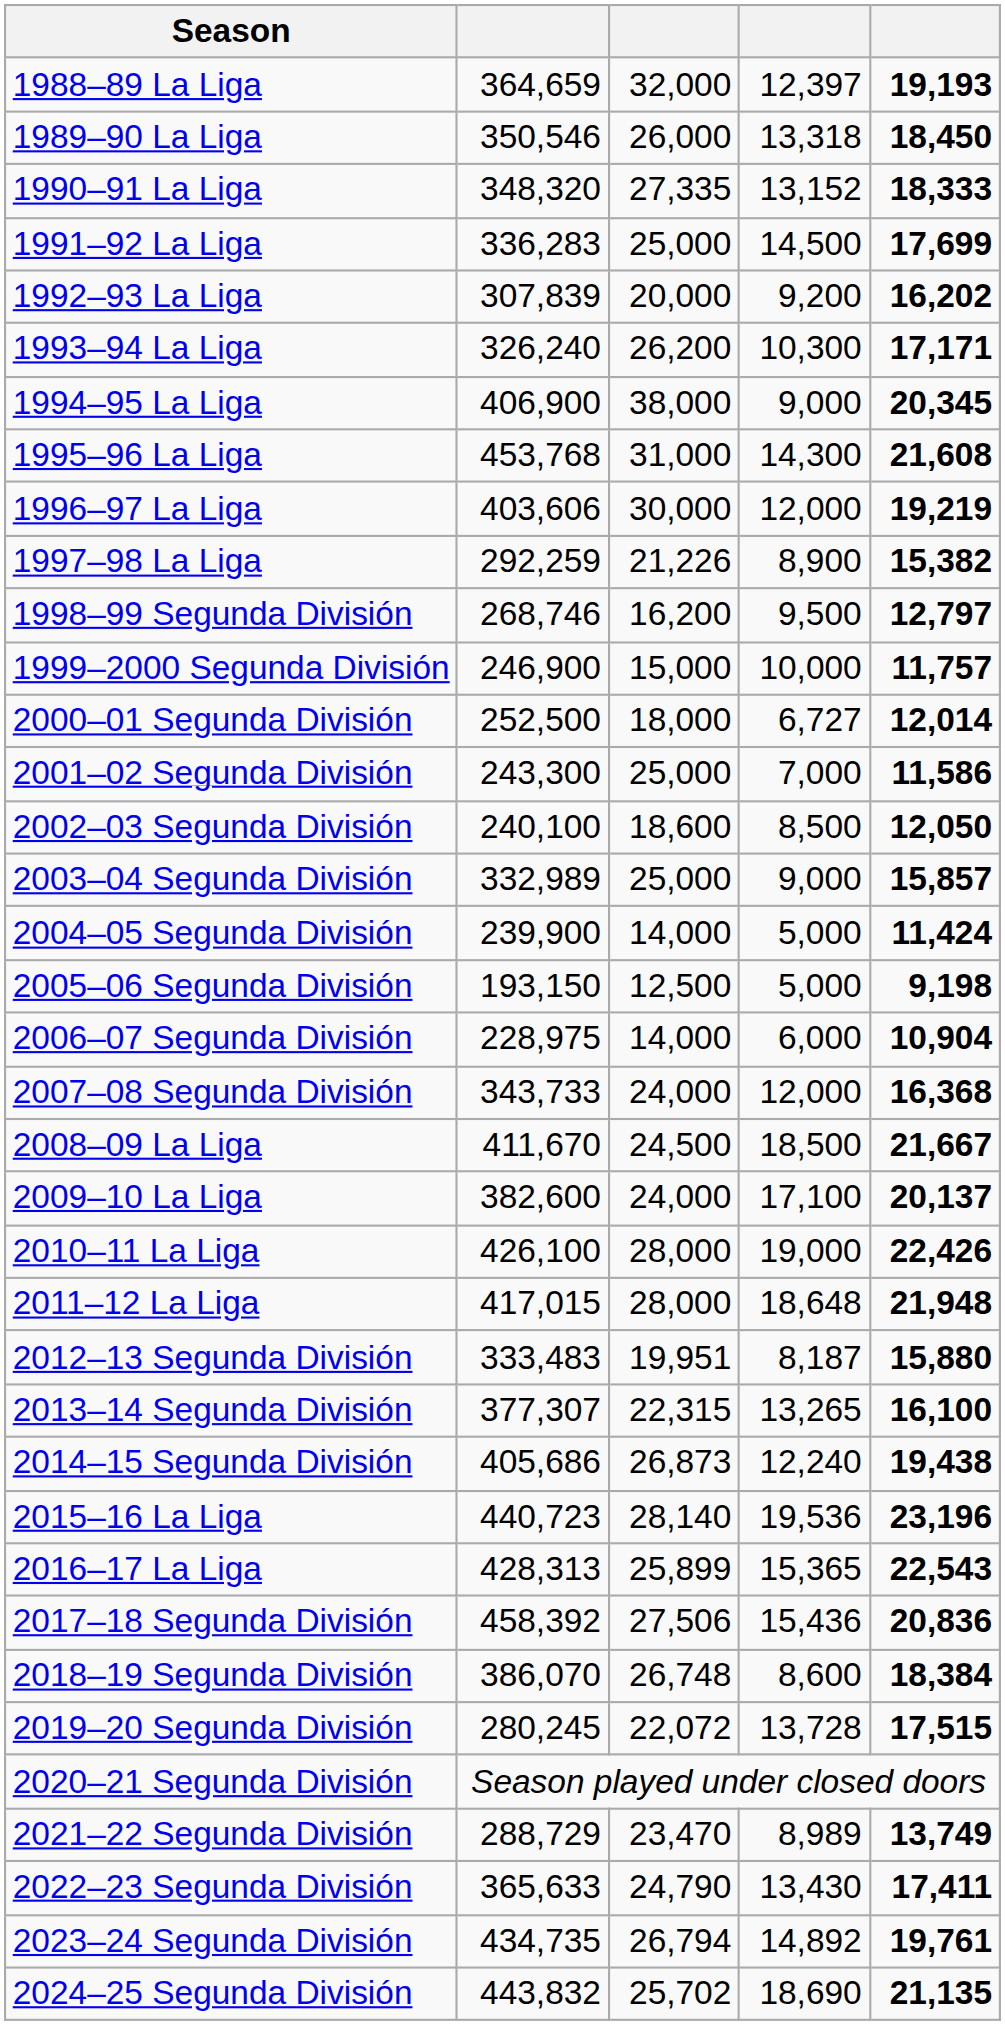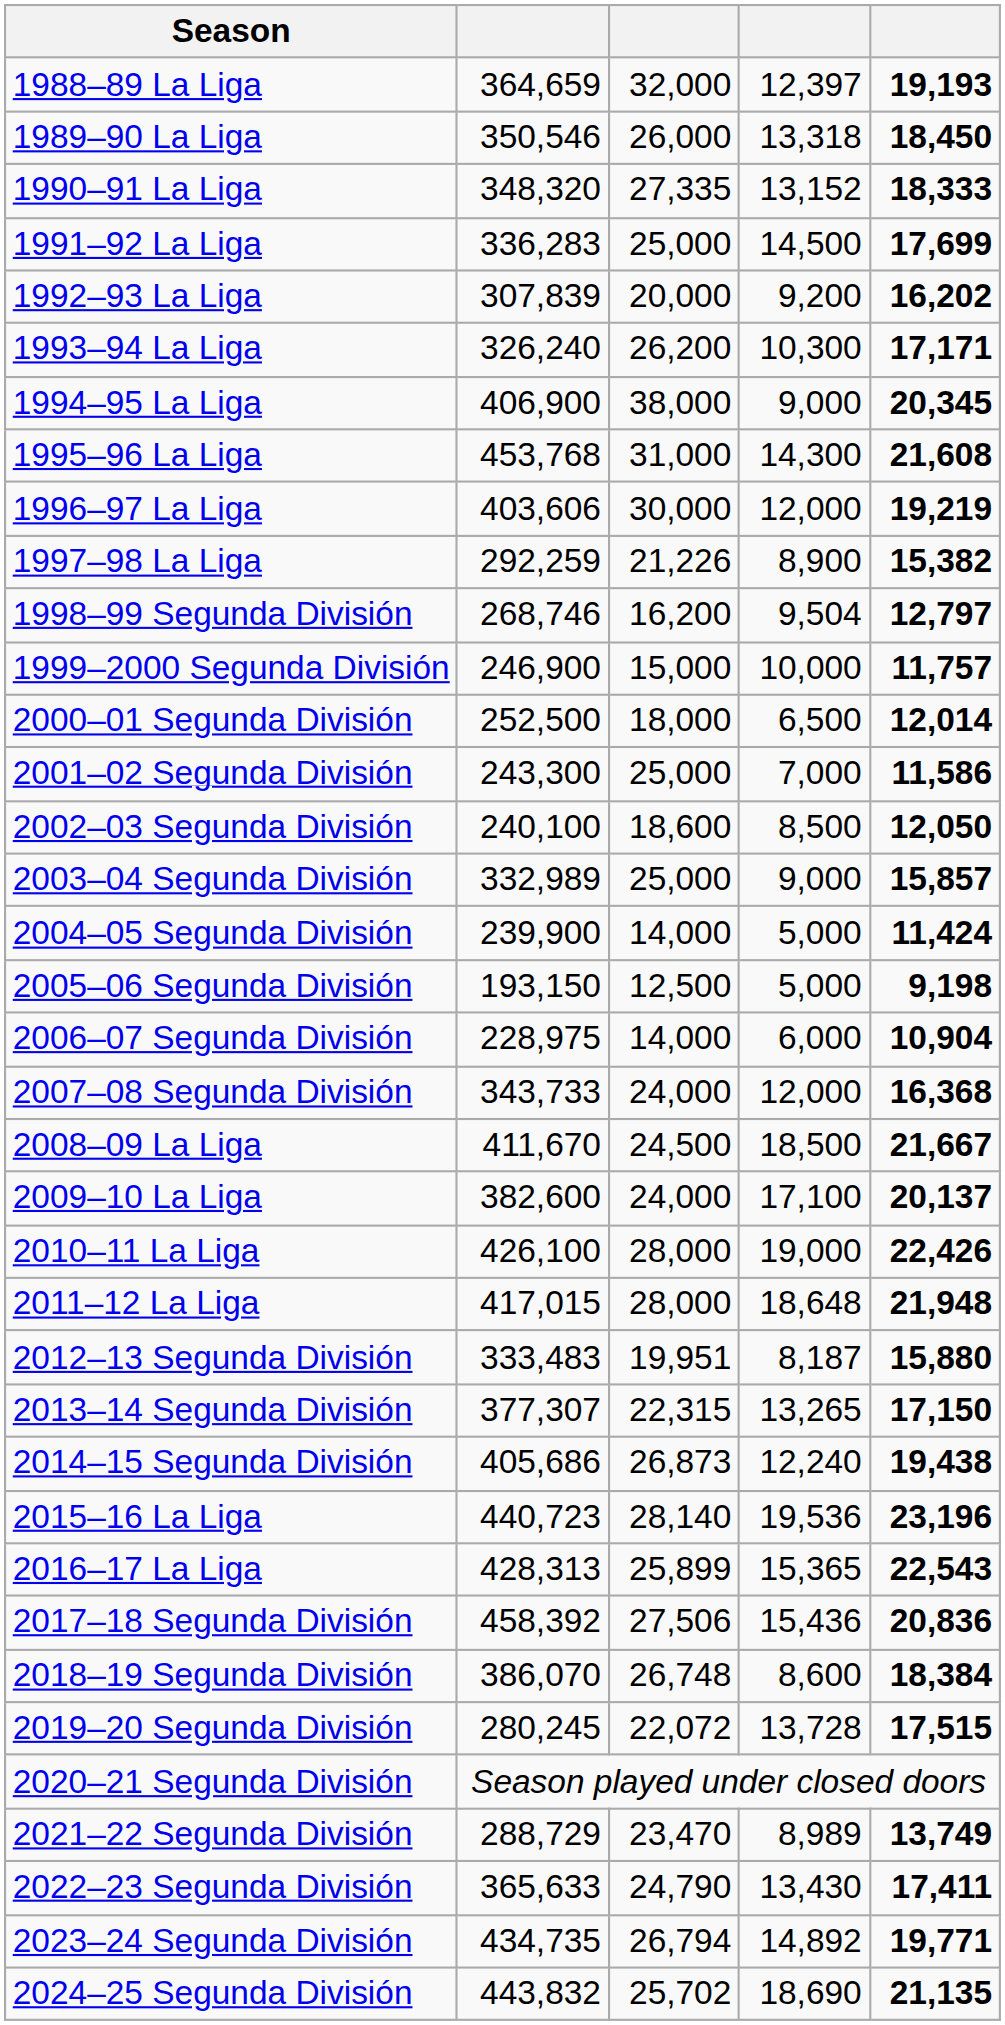 <table class="wikitable sortable" style="text-align:right">
 <tr>
 <th>Season</th>
 <th width=65></th>
 <th width=55></th>
 <th width=55></th>
 <th width=55></th>
 </tr>
 <tr>
 <td align=left><a href='#'>1988–89 La Liga</a></td>
 <td>364,659</td>
 <td>32,000</td>
 <td>12,397</td>
 <td><strong>19,193</strong></td>
 </tr>
 <tr>
 <td align=left><a href='#'>1989–90 La Liga</a></td>
 <td>350,546</td>
 <td>26,000</td>
 <td>13,318</td>
 <td><strong>18,450</strong></td>
 </tr>
 <tr>
 <td align=left><a href='#'>1990–91 La Liga</a></td>
 <td>348,320</td>
 <td>27,335</td>
 <td>13,152</td>
 <td><strong>18,333</strong></td>
 </tr>
 <tr>
 <td align=left><a href='#'>1991–92 La Liga</a></td>
 <td>336,283</td>
 <td>25,000</td>
 <td>14,500</td>
 <td><strong>17,699</strong></td>
 </tr>
 <tr>
 <td align=left><a href='#'>1992–93 La Liga</a></td>
 <td>307,839</td>
 <td>20,000</td>
 <td>9,200</td>
 <td><strong>16,202</strong></td>
 </tr>
 <tr>
 <td align=left><a href='#'>1993–94 La Liga</a></td>
 <td>326,240</td>
 <td>26,200</td>
 <td>10,300</td>
 <td><strong>17,171</strong></td>
 </tr>
 <tr>
 <td align=left><a href='#'>1994–95 La Liga</a></td>
 <td>406,900</td>
 <td>38,000</td>
 <td>9,000</td>
 <td><strong>20,345</strong></td>
 </tr>
 <tr>
 <td align=left><a href='#'>1995–96 La Liga</a></td>
 <td>453,768</td>
 <td>31,000</td>
 <td>14,300</td>
 <td><strong>21,608</strong></td>
 </tr>
 <tr>
 <td align=left><a href='#'>1996–97 La Liga</a></td>
 <td>403,606</td>
 <td>30,000</td>
 <td>12,000</td>
 <td><strong>19,219</strong></td>
 </tr>
 <tr>
 <td align=left><a href='#'>1997–98 La Liga</a></td>
 <td>292,259</td>
 <td>21,226</td>
 <td>8,900</td>
 <td><strong>15,382</strong></td>
 </tr>
 <tr>
 <td align=left><a href='#'>1998–99 Segunda División</a></td>
 <td>268,746</td>
 <td>16,200</td>
-<td>9,500</td>
+<td>9,504</td>
 <td><strong>12,797</strong></td>
 </tr>
 <tr>
 <td align=left><a href='#'>1999–2000 Segunda División</a></td>
 <td>246,900</td>
 <td>15,000</td>
 <td>10,000</td>
 <td><strong>11,757</strong></td>
 </tr>
 <tr>
 <td align=left><a href='#'>2000–01 Segunda División</a></td>
 <td>252,500</td>
 <td>18,000</td>
-<td>6,727</td>
+<td>6,500</td>
 <td><strong>12,014</strong></td>
 </tr>
 <tr>
 <td align=left><a href='#'>2001–02 Segunda División</a></td>
 <td>243,300</td>
 <td>25,000</td>
 <td>7,000</td>
 <td><strong>11,586</strong></td>
 </tr>
 <tr>
 <td align=left><a href='#'>2002–03 Segunda División</a></td>
 <td>240,100</td>
 <td>18,600</td>
 <td>8,500</td>
 <td><strong>12,050</strong></td>
 </tr>
 <tr>
 <td align=left><a href='#'>2003–04 Segunda División</a></td>
 <td>332,989</td>
 <td>25,000</td>
 <td>9,000</td>
 <td><strong>15,857</strong></td>
 </tr>
 <tr>
 <td align=left><a href='#'>2004–05 Segunda División</a></td>
 <td>239,900</td>
 <td>14,000</td>
 <td>5,000</td>
 <td><strong>11,424</strong></td>
 </tr>
 <tr>
 <td align=left><a href='#'>2005–06 Segunda División</a></td>
 <td>193,150</td>
 <td>12,500</td>
 <td>5,000</td>
 <td><strong>9,198</strong></td>
 </tr>
 <tr>
 <td align=left><a href='#'>2006–07 Segunda División</a></td>
 <td>228,975</td>
 <td>14,000</td>
 <td>6,000</td>
 <td><strong>10,904</strong></td>
 </tr>
 <tr>
 <td align=left><a href='#'>2007–08 Segunda División</a></td>
 <td>343,733</td>
 <td>24,000</td>
 <td>12,000</td>
 <td><strong>16,368</strong></td>
 </tr>
 <tr>
 <td align=left><a href='#'>2008–09 La Liga</a></td>
 <td>411,670</td>
 <td>24,500</td>
 <td>18,500</td>
 <td><strong>21,667</strong></td>
 </tr>
 <tr>
 <td align=left><a href='#'>2009–10 La Liga</a></td>
 <td>382,600</td>
 <td>24,000</td>
 <td>17,100</td>
 <td><strong>20,137</strong></td>
 </tr>
 <tr>
 <td align=left><a href='#'>2010–11 La Liga</a></td>
 <td>426,100</td>
 <td>28,000</td>
 <td>19,000</td>
 <td><strong>22,426</strong></td>
 </tr>
 <tr>
 <td align=left><a href='#'>2011–12 La Liga</a></td>
 <td>417,015</td>
 <td>28,000</td>
 <td>18,648</td>
 <td><strong>21,948</strong></td>
 </tr>
 <tr>
 <td align=left><a href='#'>2012–13 Segunda División</a></td>
 <td>333,483</td>
 <td>19,951</td>
 <td>8,187</td>
 <td><strong>15,880</strong></td>
 </tr>
 <tr>
 <td align=left><a href='#'>2013–14 Segunda División</a></td>
 <td>377,307</td>
 <td>22,315</td>
 <td>13,265</td>
-<td><strong>16,100</strong></td>
+<td><strong>17,150</strong></td>
 </tr>
 <tr>
 <td align=left><a href='#'>2014–15 Segunda División</a></td>
 <td>405,686</td>
 <td>26,873</td>
 <td>12,240</td>
 <td><strong>19,438</strong></td>
 </tr>
 <tr>
 <td align=left><a href='#'>2015–16 La Liga</a></td>
 <td>440,723</td>
 <td>28,140</td>
 <td>19,536</td>
 <td><strong>23,196</strong></td>
 </tr>
 <tr>
 <td align=left><a href='#'>2016–17 La Liga</a></td>
 <td>428,313</td>
 <td>25,899</td>
 <td>15,365</td>
 <td><strong>22,543</strong></td>
 </tr>
 <tr>
 <td align=left><a href='#'>2017–18 Segunda División</a></td>
 <td>458,392</td>
 <td>27,506</td>
 <td>15,436</td>
 <td><strong>20,836</strong></td>
 </tr>
 <tr>
 <td align=left><a href='#'>2018–19 Segunda División</a></td>
 <td>386,070</td>
 <td>26,748</td>
 <td>8,600</td>
 <td><strong>18,384</strong></td>
 </tr>
 <tr>
 <td align=left><a href='#'>2019–20 Segunda División</a></td>
 <td>280,245</td>
 <td>22,072</td>
 <td>13,728</td>
 <td><strong>17,515</strong></td>
 </tr>
 <tr>
 <td align=left><a href='#'>2020–21 Segunda División</a></td>
 <td align=center colspan=4><em>Season played under closed doors</em></td>
 </tr>
 <tr>
 <td align=left><a href='#'>2021–22 Segunda División</a></td>
 <td>288,729</td>
 <td>23,470</td>
 <td>8,989</td>
 <td><strong>13,749</strong></td>
 </tr>
 <tr>
 <td align=left><a href='#'>2022–23 Segunda División</a></td>
 <td>365,633</td>
 <td>24,790</td>
 <td>13,430</td>
 <td><strong>17,411</strong></td>
 </tr>
 <tr>
 <td align=left><a href='#'>2023–24 Segunda División</a></td>
 <td>434,735</td>
 <td>26,794</td>
 <td>14,892</td>
-<td><strong>19,761</strong></td>
+<td><strong>19,771</strong></td>
 </tr>
 <tr>
 <td align=left><a href='#'>2024–25 Segunda División</a></td>
 <td>443,832</td>
 <td>25,702</td>
 <td>18,690</td>
 <td><strong>21,135</strong></td>
 </tr>
 </table>
